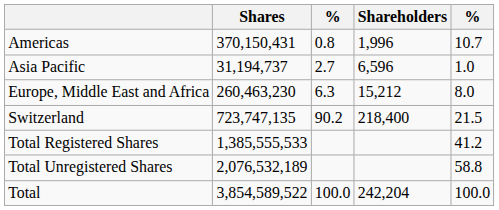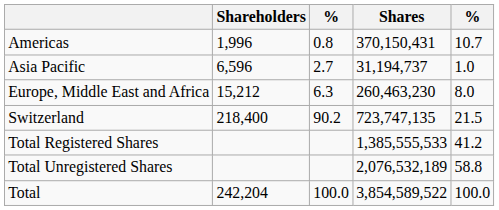 <table class="wikitable">
 <tr>
 <th></th>
+<th>Shareholders</th>
+<th>%</th>
 <th>Shares</th>
-<th>%</th>
-<th>Shareholders</th>
 <th>%</th>
 </tr>
 <tr>
 <td>Americas</td>
+<td>1,996</td>
+<td>0.8</td>
 <td>370,150,431</td>
-<td>0.8</td>
-<td>1,996</td>
 <td>10.7</td>
 </tr>
 <tr>
 <td>Asia Pacific</td>
+<td>6,596</td>
+<td>2.7</td>
 <td>31,194,737</td>
-<td>2.7</td>
-<td>6,596</td>
 <td>1.0</td>
 </tr>
 <tr>
 <td>Europe, Middle East and Africa</td>
+<td>15,212</td>
+<td>6.3</td>
 <td>260,463,230</td>
-<td>6.3</td>
-<td>15,212</td>
 <td>8.0</td>
 </tr>
 <tr>
 <td>Switzerland</td>
+<td>218,400</td>
+<td>90.2</td>
 <td>723,747,135</td>
-<td>90.2</td>
-<td>218,400</td>
 <td>21.5</td>
 </tr>
 <tr>
 <td>Total Registered Shares</td>
-<td>1,385,555,533</td>
 <td></td>
 <td></td>
+<td>1,385,555,533</td>
 <td>41.2</td>
 </tr>
 <tr>
 <td>Total Unregistered Shares</td>
-<td>2,076,532,189</td>
 <td></td>
 <td></td>
+<td>2,076,532,189</td>
 <td>58.8</td>
 </tr>
 <tr>
 <td>Total</td>
+<td>242,204</td>
+<td>100.0</td>
 <td>3,854,589,522</td>
-<td>100.0</td>
-<td>242,204</td>
 <td>100.0</td>
 </tr>
 </table>
